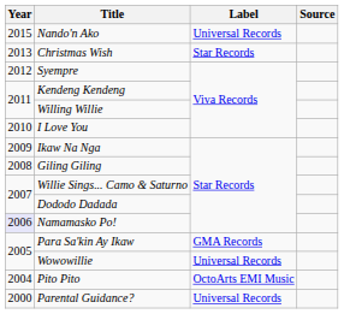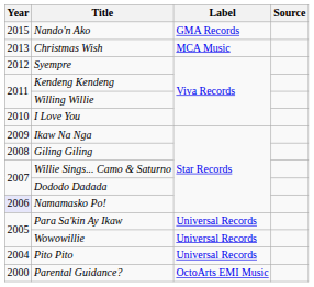 <table class="wikitable sortable">
 <tr>
 <th>Year</th>
 <th>Title</th>
 <th>Label</th>
 <th>Source</th>
 </tr>
 <tr>
 <td>2015</td>
 <td><em>Nando'n Ako</em></td>
-<td><a href='#'>Universal Records</a></td>
+<td><a href='#'>GMA Records</a></td>
 <td></td>
 </tr>
 <tr>
 <td>2013</td>
 <td><em>Christmas Wish</em></td>
-<td><a href='#'>Star Records</a></td>
+<td><a href='#'>MCA Music</a></td>
 <td></td>
 </tr>
 <tr>
 <td>2012</td>
 <td><em>Syempre</em></td>
 <td rowspan="4"><a href='#'>Viva Records</a></td>
 <td></td>
 </tr>
 <tr>
 <td rowspan="2">2011</td>
 <td><em>Kendeng Kendeng</em></td>
 <td></td>
 </tr>
 <tr>
 <td><em>Willing Willie</em></td>
 <td></td>
 </tr>
 <tr>
 <td>2010</td>
 <td><em>I Love You</em></td>
 <td></td>
 </tr>
 <tr>
 <td>2009</td>
 <td><em>Ikaw Na Nga</em></td>
 <td rowspan="5"><a href='#'>Star Records</a></td>
 <td></td>
 </tr>
 <tr>
 <td>2008</td>
 <td><em>Giling Giling</em></td>
 <td></td>
 </tr>
 <tr>
 <td rowspan="2">2007</td>
 <td><em>Willie Sings... Camo & Saturno</em></td>
 <td></td>
 </tr>
 <tr>
 <td><em>Dododo Dadada</em></td>
 <td></td>
 </tr>
 <tr>
 <td style="background: lavender;">2006</td>
 <td><em>Namamasko Po!</em></td>
 <td></td>
 </tr>
 <tr>
 <td rowspan="2">2005</td>
 <td><em>Para Sa'kin Ay Ikaw</em></td>
-<td><a href='#'>GMA Records</a></td>
+<td><a href='#'>Universal Records</a></td>
 <td></td>
 </tr>
 <tr>
 <td><em>Wowowillie</em></td>
 <td><a href='#'>Universal Records</a></td>
 <td></td>
 </tr>
 <tr>
 <td>2004</td>
 <td><em>Pito Pito</em></td>
-<td><a href='#'>OctoArts EMI Music</a></td>
+<td><a href='#'>Universal Records</a></td>
 <td></td>
 </tr>
 <tr>
 <td>2000</td>
 <td><em>Parental Guidance?</em></td>
-<td><a href='#'>Universal Records</a></td>
+<td><a href='#'>OctoArts EMI Music</a></td>
 <td></td>
 </tr>
 </table>
